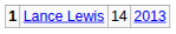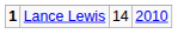 <table class="wikitable">
 <tr>
 </tr>
 <tr>
 <td><strong>1</strong></td>
 <td><a href='#'>Lance Lewis</a></td>
 <td>14</td>
-<td><a href='#'>2013</a></td>
+<td><a href='#'>2010</a></td>
 </tr>
 </table>
